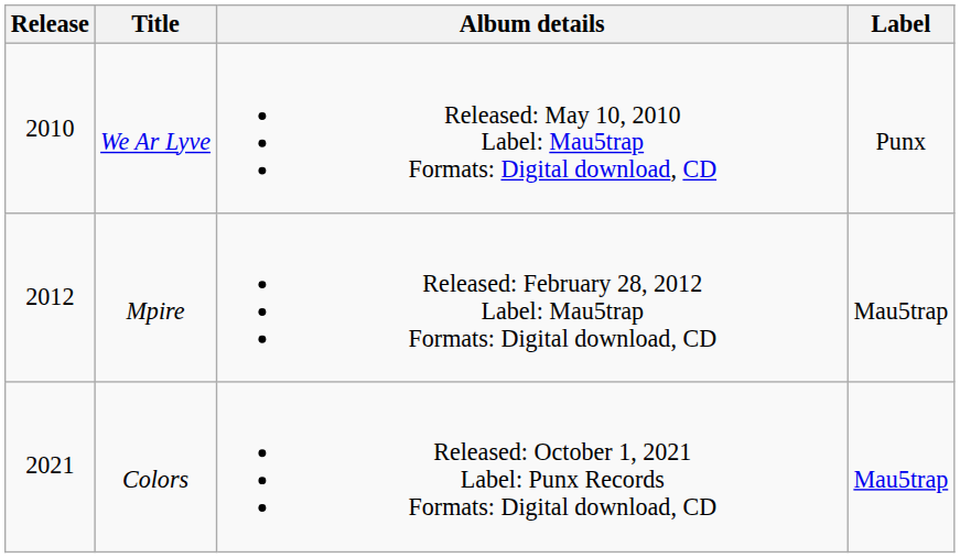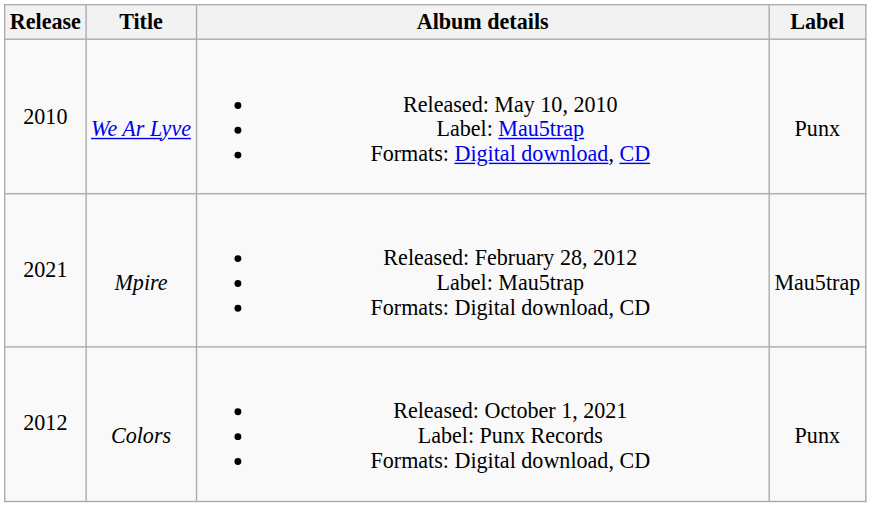 <table class="wikitable plainrowheaders" style="text-align:center;">
 <tr>
 <th scope="col" rowspan="1" style=text-align:left;>Release</th>
 <th scope="col" rowspan="1">Title</th>
 <th scope="col" rowspan="1" style="width:25.5em;">Album details</th>
 <th scope="col" rowspan="1">Label</th>
 </tr>
 <tr>
 <td>2010</td>
 <td><br><em><a href='#'>We Ar Lyve</a></em></td>
 <td><br><ul><li>Released: May 10, 2010</li><li>Label: <a href='#'>Mau5trap</a></li><li>Formats: <a href='#'>Digital download</a>, <a href='#'>CD</a></li></ul></td>
 <td><br>Punx</td>
 </tr>
 <tr>
-<td>2012</td>
+<td>2021</td>
 <td><br><em>Mpire</em></td>
 <td><br><ul><li>Released: February 28, 2012</li><li>Label: Mau5trap</li><li>Formats: Digital download, CD</li></ul></td>
 <td><br>Mau5trap</td>
 </tr>
 <tr>
-<td>2021</td>
+<td>2012</td>
 <td><br><em>Colors</em></td>
 <td><br><ul><li>Released: October 1, 2021</li><li>Label: Punx Records</li><li>Formats: Digital download, CD</li></ul></td>
-<td><br><a href='#'>Mau5trap</a></td>
+<td><br>Punx</td>
 </tr>
 </table>
